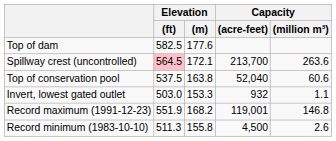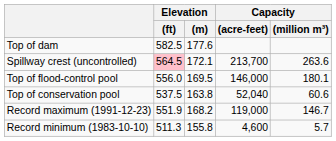 <table class="wikitable">
 <tr>
 <th rowspan="2"> </th>
 <th colspan="2">Elevation</th>
 <th colspan="2">Capacity</th>
 </tr>
 <tr>
 <th>(ft)</th>
 <th>(m)</th>
 <th>(acre-feet)</th>
 <th>(million m³)</th>
 </tr>
 <tr>
 <td>Top of dam</td>
 <td style="text-align:center">582.5</td>
 <td style="text-align:center">177.6</td>
 <td> </td>
 <td> </td>
 </tr>
 <tr>
 <td>Spillway crest (uncontrolled)</td>
 <td style="background: pink; text-align:center">564.5</td>
 <td style="text-align:center">172.1</td>
 <td style="text-align:right">213,700</td>
 <td style="text-align:right">263.6</td>
 </tr>
 <tr>
+<td>Top of flood-control pool</td>
+<td>556.0</td>
+<td>169.5</td>
+<td style="text-align:right">146,000</td>
+<td style="text-align:right">180.1</td>
+</tr>
+<tr>
 <td>Top of conservation pool</td>
 <td>537.5</td>
 <td>163.8</td>
 <td style="text-align:right">52,040</td>
 <td style="text-align:right">60.6</td>
 </tr>
 <tr>
-<td>Invert, lowest gated outlet</td>
-<td>503.0</td>
-<td>153.3</td>
-<td style="text-align:right">932</td>
-<td style="text-align:right">1.1</td>
-</tr>
-<tr>
 <td>Record maximum (1991-12-23)</td>
 <td>551.9</td>
 <td>168.2</td>
-<td style="text-align:right">119,001</td>
-<td style="text-align:right">146.8</td>
+<td style="text-align:right">119,000</td>
+<td style="text-align:right">146.7</td>
 </tr>
 <tr>
 <td>Record minimum (1983-10-10)</td>
 <td>511.3</td>
 <td>155.8</td>
-<td style="text-align:right">4,500</td>
-<td style="text-align:right">2.6</td>
+<td style="text-align:right">4,600</td>
+<td style="text-align:right">5.7</td>
 </tr>
 </table>
